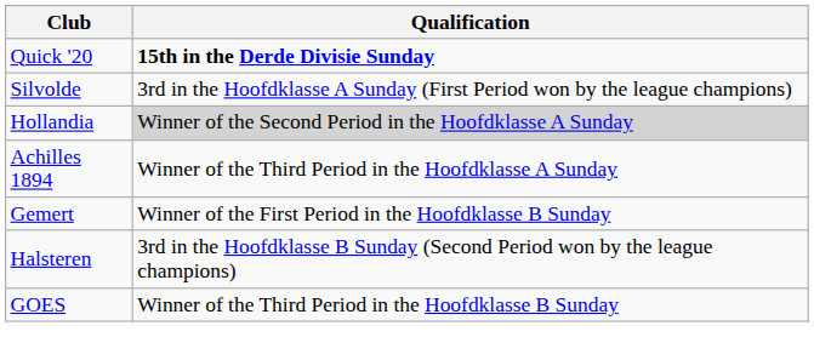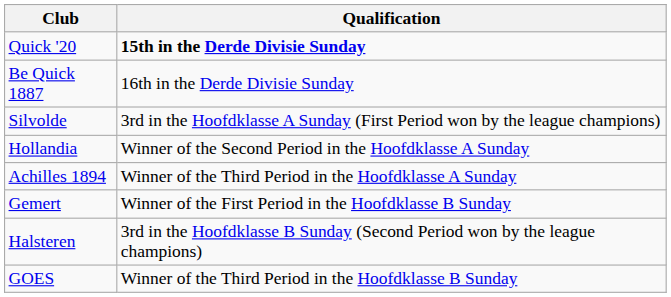 <table class="wikitable">
 <tr>
 <th>Club</th>
 <th>Qualification</th>
 </tr>
 <tr>
 <td><a href='#'>Quick '20</a></td>
 <td><strong>15th in the <a href='#'>Derde Divisie Sunday</a></strong></td>
 </tr>
 <tr>
+<td><a href='#'>Be Quick 1887</a></td>
+<td>16th in the <a href='#'>Derde Divisie Sunday</a></td>
+</tr>
+<tr>
 <td><a href='#'>Silvolde</a></td>
 <td>3rd in the <a href='#'>Hoofdklasse A Sunday</a> (First Period won by the league champions)</td>
 </tr>
 <tr>
 <td><a href='#'>Hollandia</a></td>
-<td style="background: lightgrey;">Winner of the Second Period in the <a href='#'>Hoofdklasse A Sunday</a></td>
+<td>Winner of the Second Period in the <a href='#'>Hoofdklasse A Sunday</a></td>
 </tr>
 <tr>
 <td><a href='#'>Achilles 1894</a></td>
 <td>Winner of the Third Period in the <a href='#'>Hoofdklasse A Sunday</a></td>
 </tr>
 <tr>
 <td><a href='#'>Gemert</a></td>
 <td>Winner of the First Period in the <a href='#'>Hoofdklasse B Sunday</a></td>
 </tr>
 <tr>
 <td><a href='#'>Halsteren</a></td>
 <td>3rd in the <a href='#'>Hoofdklasse B Sunday</a> (Second Period won by the league champions)</td>
 </tr>
 <tr>
 <td><a href='#'>GOES</a></td>
 <td>Winner of the Third Period in the <a href='#'>Hoofdklasse B Sunday</a></td>
 </tr>
 </table>
